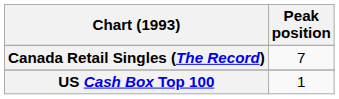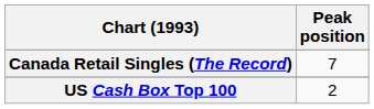 <table class="wikitable sortable plainrowheaders" style="text-align:center">
 <tr>
 <th scope="col">Chart (1993)</th>
 <th scope="col">Peak<br>position</th>
 </tr>
 <tr>
 </tr>
 <tr>
 <th scope="row">Canada Retail Singles (<em><a href='#'>The Record</a></em>)</th>
 <td>7</td>
 </tr>
 <tr>
 </tr>
 <tr>
 </tr>
 <tr>
 </tr>
 <tr>
 </tr>
 <tr>
 </tr>
 <tr>
 </tr>
 <tr>
 </tr>
 <tr>
 <th scope="row">US <a href='#'><em>Cash Box</em> Top 100</a></th>
-<td>1</td>
+<td>2</td>
 </tr>
 </table>
